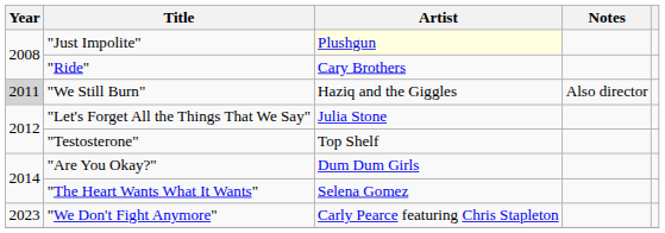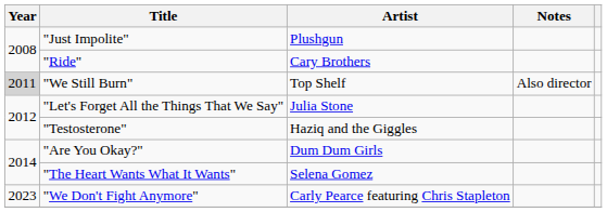 <table class="wikitable sortable">
 <tr>
 <th>Year</th>
 <th>Title</th>
 <th>Artist</th>
 <th>Notes</th>
 <th class="unsortable"></th>
 </tr>
 <tr>
 <td rowspan="2">2008</td>
 <td>"Just Impolite"</td>
-<td style="background: lightyellow;"><a href='#'>Plushgun</a></td>
+<td><a href='#'>Plushgun</a></td>
 <td></td>
 <td style="text-align:center;"></td>
 </tr>
 <tr>
 <td>"<a href='#'>Ride</a>"</td>
 <td><a href='#'>Cary Brothers</a></td>
 <td></td>
 <td style="text-align:center;"></td>
 </tr>
 <tr>
 <td style="background: lightgrey;">2011</td>
 <td>"We Still Burn"</td>
-<td>Haziq and the Giggles</td>
+<td>Top Shelf</td>
 <td>Also director</td>
 <td style="text-align:center;"></td>
 </tr>
 <tr>
 <td rowspan="2">2012</td>
 <td>"Let's Forget All the Things That We Say"</td>
 <td><a href='#'>Julia Stone</a></td>
 <td></td>
 <td style="text-align:center;"></td>
 </tr>
 <tr>
 <td>"Testosterone"</td>
-<td>Top Shelf</td>
+<td>Haziq and the Giggles</td>
 <td></td>
 <td style="text-align:center;"></td>
 </tr>
 <tr>
 <td rowspan="2">2014</td>
 <td>"Are You Okay?"</td>
 <td><a href='#'>Dum Dum Girls</a></td>
 <td></td>
 <td style="text-align:center;"></td>
 </tr>
 <tr>
 <td>"<a href='#'>The Heart Wants What It Wants</a>"</td>
 <td><a href='#'>Selena Gomez</a></td>
 <td></td>
 <td style="text-align:center;"></td>
 </tr>
 <tr>
 <td>2023</td>
 <td>"<a href='#'>We Don't Fight Anymore</a>"</td>
 <td><a href='#'>Carly Pearce</a> featuring <a href='#'>Chris Stapleton</a></td>
 <td></td>
 <td style="text-align:center;"></td>
 </tr>
 <tr>
 </tr>
 </table>
